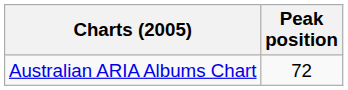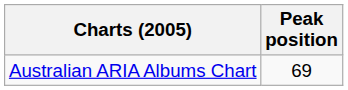 <table class="wikitable sortable">
 <tr>
 <th align="left">Charts (2005)</th>
 <th align="left">Peak<br>position</th>
 </tr>
 <tr>
 <td align="left"><a href='#'>Australian ARIA Albums Chart</a></td>
-<td style="text-align:center;">72</td>
+<td style="text-align:center;">69</td>
 </tr>
 </table>
